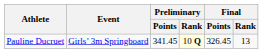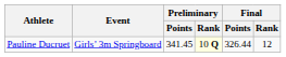 <table class="wikitable" border="1" style="font-size:90%">
 <tr>
 <th rowspan=2>Athlete</th>
 <th rowspan=2>Event</th>
 <th colspan=2>Preliminary</th>
 <th colspan=2>Final</th>
 </tr>
 <tr>
 <th>Points</th>
 <th>Rank</th>
 <th>Points</th>
 <th>Rank</th>
 </tr>
 <tr>
 <td rowspan=1><a href='#'>Pauline Ducruet</a></td>
 <td><a href='#'>Girls’ 3m Springboard</a></td>
 <td align=center>341.45</td>
 <td align=center style="background: lightyellow;">10 <strong>Q</strong></td>
-<td align=center>326.45</td>
-<td align=center>13</td>
+<td align=center>326.44</td>
+<td align=center>12</td>
 </tr>
 </table>
